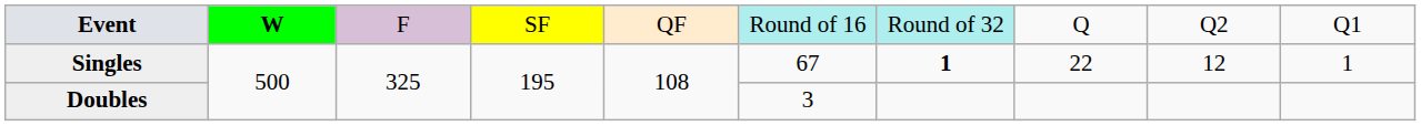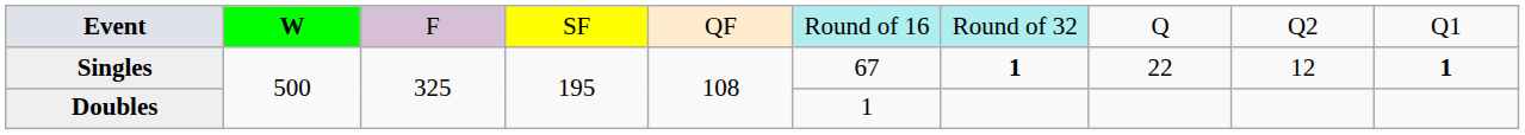 <table class=wikitable style=font-size:90%;text-align:center>
 <tr>
 <td style="width:130px; background:#dfe2e9;"><strong>Event</strong></td>
 <td style="width:80px; background:lime;"><strong>W</strong></td>
 <td style="width:85px; background:thistle;">F</td>
 <td style="width:85px; background:#ff0;">SF</td>
 <td style="width:85px; background:#ffebcd;">QF</td>
 <td style="width:85px; background:#afeeee;">Round of 16</td>
 <td style="width:85px; background:#afeeee;">Round of 32</td>
 <td width=85>Q</td>
 <td width=85>Q2</td>
 <td width=85>Q1</td>
 </tr>
 <tr>
 <th style="background:#efefef;">Singles</th>
 <td rowspan=2>500</td>
 <td rowspan=2>325</td>
 <td rowspan=2>195</td>
 <td rowspan=2>108</td>
 <td>67</td>
 <td><strong>1</strong></td>
 <td>22</td>
 <td>12</td>
-<td>1</td>
+<td><strong>1</strong></td>
 </tr>
 <tr>
 <th style="background:#efefef;">Doubles</th>
-<td>3</td>
+<td>1</td>
 <td></td>
 <td></td>
 <td></td>
 <td></td>
 </tr>
 </table>
